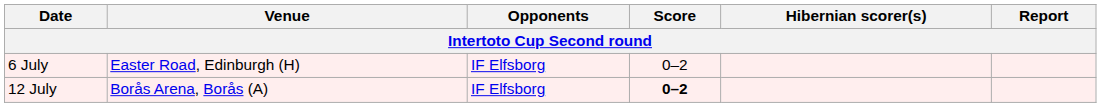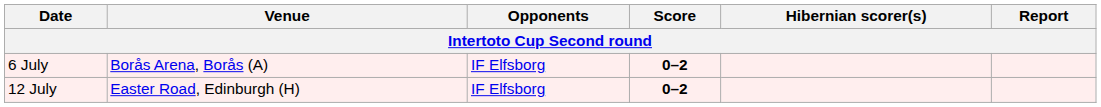 <table class="wikitable" width=90%>
 <tr>
 <th>Date</th>
 <th>Venue</th>
 <th>Opponents</th>
 <th>Score</th>
 <th>Hibernian scorer(s)</th>
 <th>Report</th>
 </tr>
 <tr>
 <th colspan=7><a href='#'>Intertoto Cup Second round</a></th>
 </tr>
 <tr bgcolor = "#FFEEEE">
 <td>6 July</td>
-<td><a href='#'>Easter Road</a>, Edinburgh (H)</td>
-<td> <a href='#'>IF Elfsborg</a></td>
-<td align=center>0–2</td>
-<td></td>
-<td></td>
-</tr>
-<tr bgcolor = "#FFEEEE">
-<td>12 July</td>
 <td><a href='#'>Borås Arena</a>, <a href='#'>Borås</a> (A)</td>
 <td> <a href='#'>IF Elfsborg</a></td>
 <td align=center><strong>0–2</strong></td>
 <td></td>
 <td></td>
 </tr>
+<tr bgcolor = "#FFEEEE">
+<td>12 July</td>
+<td><a href='#'>Easter Road</a>, Edinburgh (H)</td>
+<td> <a href='#'>IF Elfsborg</a></td>
+<td align=center><strong>0–2</strong></td>
+<td></td>
+<td></td>
+</tr>
 </table>
